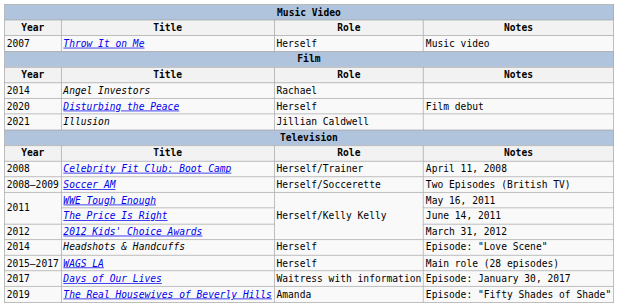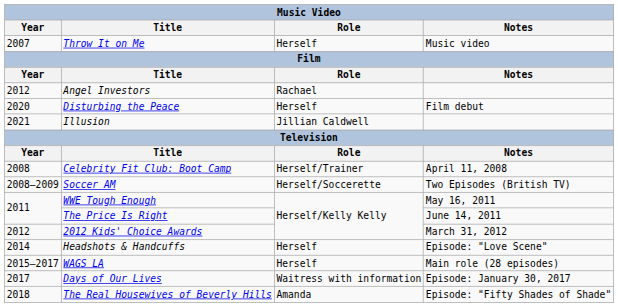 <table class="wikitable sortable">
 <tr style="background:#ccc; text-align:center;">
 <th colspan="4" style="background: LightSteelBlue;">Music Video</th>
 </tr>
 <tr style="background:#ccc; text-align:center;">
 <th>Year</th>
 <th>Title</th>
 <th>Role</th>
 <th class="unsortable">Notes</th>
 </tr>
 <tr>
 <td>2007</td>
 <td><em><a href='#'>Throw It on Me</a></em></td>
 <td>Herself</td>
 <td>Music video</td>
 </tr>
 <tr style="background:#ccc; text-align:center;">
 <th colspan="4" style="background: LightSteelBlue;">Film</th>
 </tr>
 <tr style="background:#ccc; text-align:center;">
 <th>Year</th>
 <th>Title</th>
 <th>Role</th>
 <th class="unsortable">Notes</th>
 </tr>
 <tr>
-<td>2014</td>
+<td>2012</td>
 <td><em>Angel Investors</em></td>
 <td>Rachael</td>
 <td></td>
 </tr>
 <tr>
 <td>2020</td>
 <td><em><a href='#'>Disturbing the Peace</a></em></td>
 <td>Herself</td>
 <td>Film debut</td>
 </tr>
 <tr>
 <td>2021</td>
 <td><em>Illusion</em></td>
 <td>Jillian Caldwell</td>
 <td></td>
 </tr>
 <tr style="background:#ccc; text-align:center;">
 <th colspan="4" style="background: LightSteelBlue;">Television</th>
 </tr>
 <tr style="background:#ccc; text-align:center;">
 <th>Year</th>
 <th>Title</th>
 <th>Role</th>
 <th class="unsortable">Notes</th>
 </tr>
 <tr>
 <td>2008</td>
 <td><em><a href='#'>Celebrity Fit Club: Boot Camp</a></em></td>
 <td>Herself/Trainer</td>
 <td>April 11, 2008</td>
 </tr>
 <tr>
 <td>2008–2009</td>
 <td><em><a href='#'>Soccer AM</a></em></td>
 <td>Herself/Soccerette</td>
 <td>Two Episodes (British TV)</td>
 </tr>
 <tr>
 <td rowspan="2">2011</td>
 <td><em><a href='#'>WWE Tough Enough</a></em></td>
 <td rowspan="3">Herself/Kelly Kelly</td>
 <td>May 16, 2011</td>
 </tr>
 <tr>
 <td><em><a href='#'>The Price Is Right</a></em></td>
 <td>June 14, 2011</td>
 </tr>
 <tr>
 <td>2012</td>
 <td><em><a href='#'>2012 Kids' Choice Awards</a></em></td>
 <td>March 31, 2012</td>
 </tr>
 <tr>
 <td>2014</td>
 <td><em>Headshots & Handcuffs</em></td>
 <td>Herself</td>
 <td>Episode: "Love Scene"</td>
 </tr>
 <tr>
 <td>2015–2017</td>
 <td><em><a href='#'>WAGS LA</a></em></td>
 <td>Herself</td>
 <td>Main role (28 episodes)</td>
 </tr>
 <tr>
 <td>2017</td>
 <td><em><a href='#'>Days of Our Lives</a></em></td>
 <td>Waitress with information</td>
 <td>Episode: January 30, 2017</td>
 </tr>
 <tr>
-<td>2019</td>
+<td>2018</td>
 <td><em><a href='#'>The Real Housewives of Beverly Hills</a></em></td>
 <td>Amanda</td>
 <td>Episode: "Fifty Shades of Shade"</td>
 </tr>
 </table>
